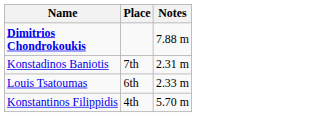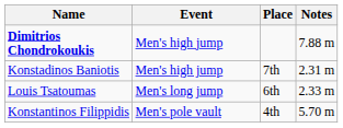 <table class="wikitable sortable">
 <tr>
 <th width=150>Name</th>
+<th width=150>Event</th>
 <th>Place</th>
 <th>Notes</th>
 </tr>
 <tr>
 <td><strong><a href='#'>Dimitrios Chondrokoukis</a></strong></td>
+<td><a href='#'>Men's high jump</a></td>
 <td></td>
 <td>7.88 m</td>
 </tr>
 <tr>
 <td><a href='#'>Konstadinos Baniotis</a></td>
+<td><a href='#'>Men's high jump</a></td>
 <td>7th</td>
 <td>2.31 m </td>
 </tr>
 <tr>
 <td><a href='#'>Louis Tsatoumas</a></td>
+<td><a href='#'>Men's long jump</a></td>
 <td>6th</td>
 <td>2.33 m </td>
 </tr>
 <tr>
 <td><a href='#'>Konstantinos Filippidis</a></td>
+<td><a href='#'>Men's pole vault</a></td>
 <td>4th</td>
 <td>5.70 m</td>
 </tr>
 </table>
